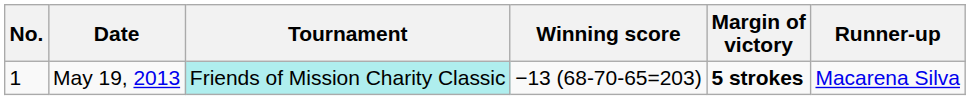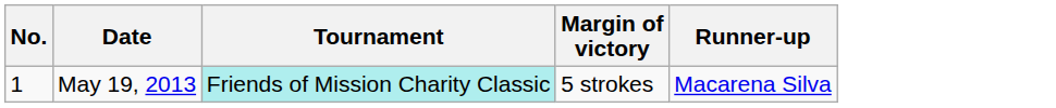 <table class="wikitable" style="font-size:95%;">
 <tr>
 <th>No.</th>
 <th>Date</th>
 <th>Tournament</th>
-<th>Winning score</th>
 <th>Margin of<br>victory</th>
 <th>Runner-up</th>
 </tr>
 <tr>
 <td>1</td>
 <td>May 19, <a href='#'>2013</a></td>
 <td style="background: paleturquoise;">Friends of Mission Charity Classic</td>
-<td>−13 (68-70-65=203)</td>
-<td><strong>5 strokes</strong></td>
+<td>5 strokes</td>
 <td> <a href='#'>Macarena Silva</a></td>
 </tr>
 </table>
